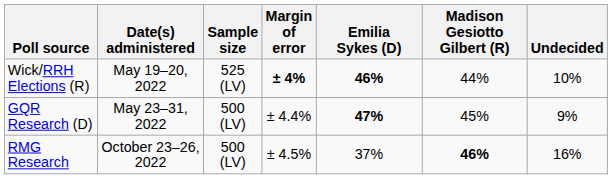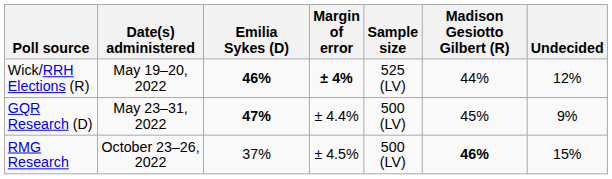 <table class="wikitable" style="font-size:90%;text-align:center;">
 <tr valign=bottom>
 <th>Poll source</th>
 <th>Date(s)<br>administered</th>
+<th style="width:100px;">Emilia<br>Sykes (D)</th>
+<th>Margin<br>of error</th>
 <th>Sample<br>size</th>
-<th>Margin<br>of error</th>
-<th style="width:100px;">Emilia<br>Sykes (D)</th>
 <th style="width:100px;">Madison<br>Gesiotto Gilbert (R)</th>
 <th>Undecided</th>
 </tr>
 <tr>
 <td style="text-align:left;">Wick/<a href='#'>RRH Elections</a> (R)</td>
 <td>May 19–20, 2022</td>
+<td><strong>46%</strong></td>
+<td><strong>± 4%</strong></td>
 <td>525 (LV)</td>
-<td><strong>± 4%</strong></td>
-<td><strong>46%</strong></td>
 <td>44%</td>
-<td>10%</td>
+<td>12%</td>
 </tr>
 <tr>
 <td style="text-align:left;"><a href='#'>GQR Research</a> (D)</td>
 <td>May 23–31, 2022</td>
+<td><strong>47%</strong></td>
+<td>± 4.4%</td>
 <td>500 (LV)</td>
-<td>± 4.4%</td>
-<td><strong>47%</strong></td>
 <td>45%</td>
 <td>9%</td>
 </tr>
 <tr>
 <td style="text-align:left;"><a href='#'>RMG Research</a></td>
 <td>October 23–26, 2022</td>
+<td>37%</td>
+<td>± 4.5%</td>
 <td>500 (LV)</td>
-<td>± 4.5%</td>
-<td>37%</td>
 <td><strong>46%</strong></td>
-<td>16%</td>
+<td>15%</td>
 </tr>
 </table>
